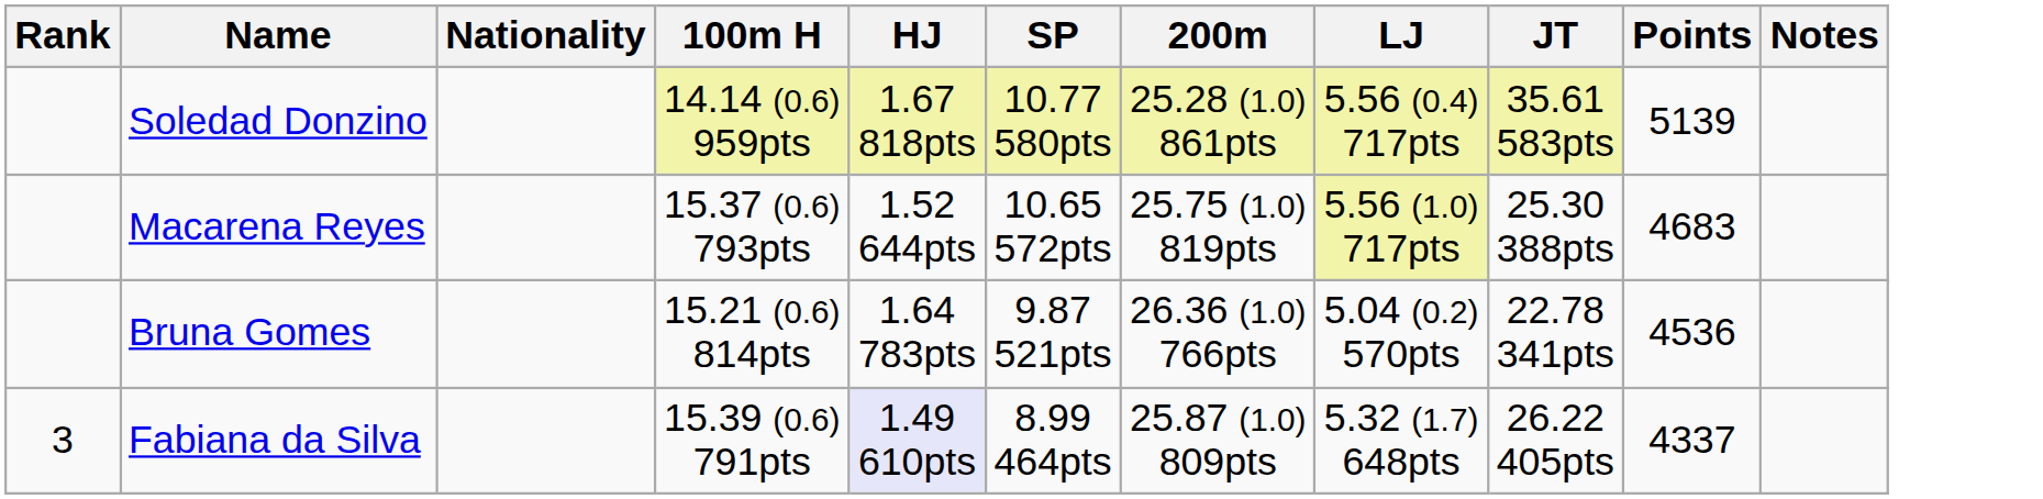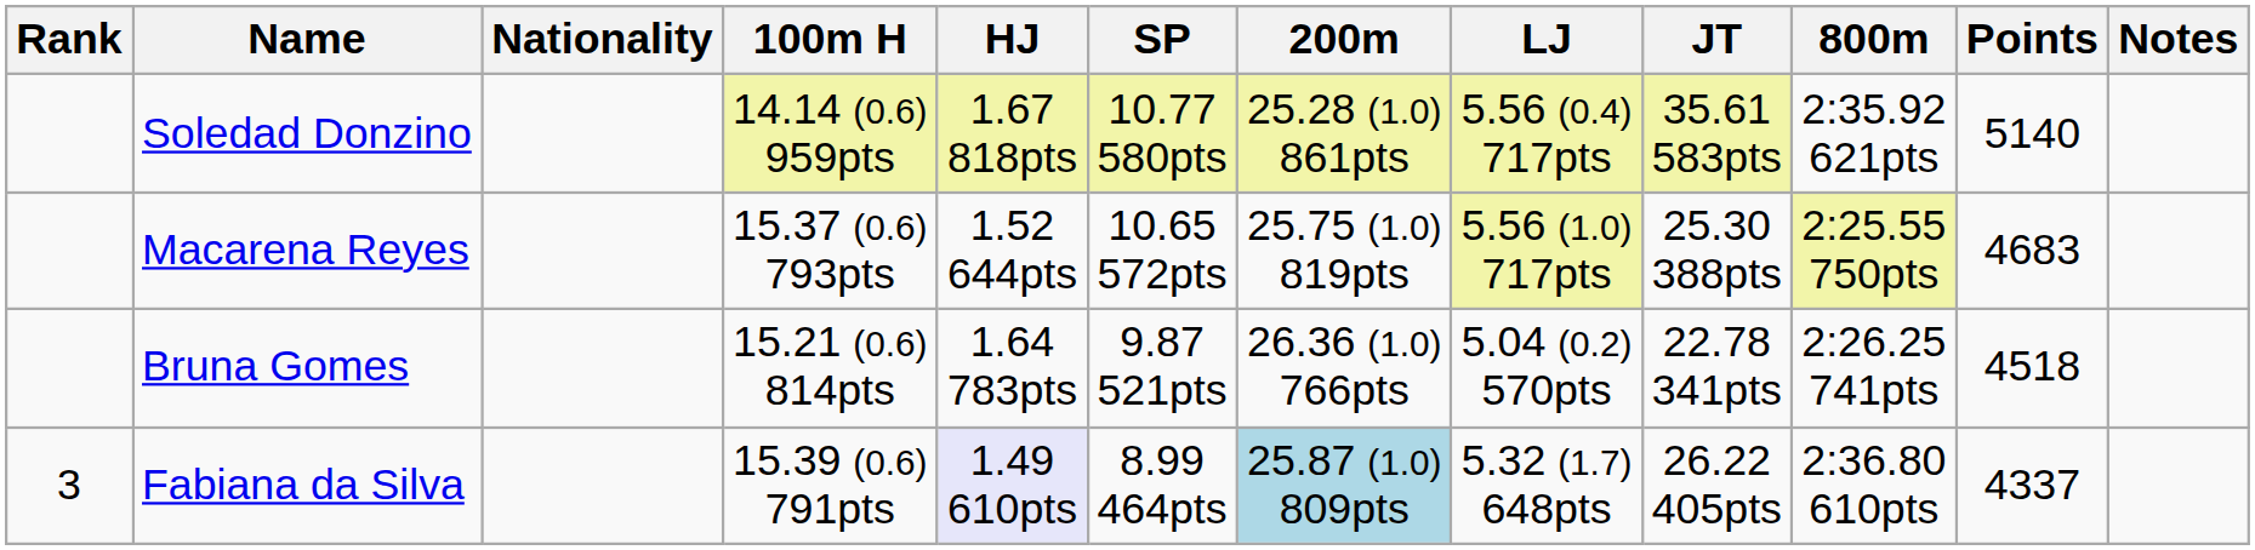 <table class="wikitable sortable" style="text-align:center">
 <tr>
 <th>Rank</th>
 <th>Name</th>
 <th>Nationality</th>
 <th>100m H</th>
 <th>HJ</th>
 <th>SP</th>
 <th>200m</th>
 <th>LJ</th>
 <th>JT</th>
+<th>800m</th>
 <th>Points</th>
 <th>Notes</th>
 </tr>
 <tr>
 <td align=center></td>
 <td align=left><a href='#'>Soledad Donzino</a></td>
 <td align=left></td>
 <td bgcolor=#F2F5A9>14.14 <small>(0.6)</small><br> 959pts</td>
 <td bgcolor=#F2F5A9>1.67<br> 818pts</td>
 <td bgcolor=#F2F5A9>10.77<br> 580pts</td>
 <td bgcolor=#F2F5A9>25.28 <small>(1.0)</small><br> 861pts</td>
 <td bgcolor=#F2F5A9>5.56 <small>(0.4)</small><br> 717pts</td>
 <td bgcolor=#F2F5A9>35.61<br> 583pts</td>
-<td>5139</td>
+<td>2:35.92<br> 621pts</td>
+<td>5140</td>
 <td></td>
 </tr>
 <tr>
 <td align=center></td>
 <td align=left><a href='#'>Macarena Reyes</a></td>
 <td align=left></td>
 <td>15.37 <small>(0.6)</small><br> 793pts</td>
 <td>1.52<br> 644pts</td>
 <td>10.65<br> 572pts</td>
 <td>25.75 <small>(1.0)</small><br> 819pts</td>
 <td bgcolor=#F2F5A9>5.56 <small>(1.0)</small><br> 717pts</td>
 <td>25.30<br> 388pts</td>
+<td bgcolor=#F2F5A9>2:25.55<br> 750pts</td>
 <td>4683</td>
 <td></td>
 </tr>
 <tr>
 <td align=center></td>
 <td align=left><a href='#'>Bruna Gomes</a></td>
 <td align=left></td>
 <td>15.21 <small>(0.6)</small><br> 814pts</td>
 <td>1.64<br> 783pts</td>
 <td>9.87<br> 521pts</td>
 <td>26.36 <small>(1.0)</small><br> 766pts</td>
 <td>5.04 <small>(0.2)</small><br> 570pts</td>
 <td>22.78<br> 341pts</td>
-<td>4536</td>
+<td>2:26.25<br> 741pts</td>
+<td>4518</td>
 <td></td>
 </tr>
 <tr>
 <td align=center>3</td>
 <td align=left><a href='#'>Fabiana da Silva</a></td>
 <td align=left></td>
 <td>15.39 <small>(0.6)</small><br> 791pts</td>
 <td style="background: lavender;">1.49<br> 610pts</td>
 <td>8.99<br> 464pts</td>
-<td>25.87 <small>(1.0)</small><br> 809pts</td>
+<td style="background: lightblue;">25.87 <small>(1.0)</small><br> 809pts</td>
 <td>5.32 <small>(1.7)</small><br> 648pts</td>
 <td>26.22<br> 405pts</td>
+<td>2:36.80<br> 610pts</td>
 <td>4337</td>
 <td></td>
 </tr>
 </table>
